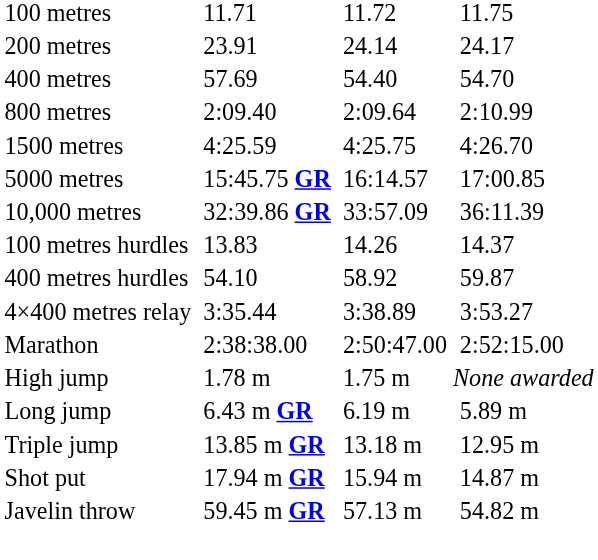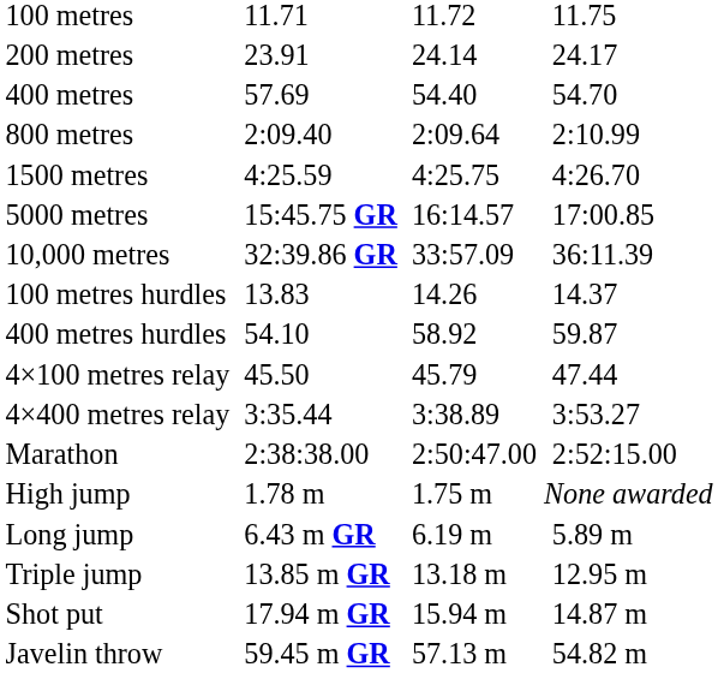 <table>
 <tr>
 <td>100 metres</td>
 <td></td>
 <td>11.71</td>
 <td></td>
 <td>11.72</td>
 <td></td>
 <td>11.75</td>
 </tr>
 <tr>
 <td>200 metres</td>
 <td></td>
 <td>23.91</td>
 <td></td>
 <td>24.14</td>
 <td></td>
 <td>24.17</td>
 </tr>
 <tr>
 <td>400 metres</td>
 <td></td>
 <td>57.69</td>
 <td></td>
 <td>54.40</td>
 <td></td>
 <td>54.70</td>
 </tr>
 <tr>
 <td>800 metres</td>
 <td></td>
 <td>2:09.40</td>
 <td></td>
 <td>2:09.64</td>
 <td></td>
 <td>2:10.99</td>
 </tr>
 <tr>
 <td>1500 metres</td>
 <td></td>
 <td>4:25.59</td>
 <td></td>
 <td>4:25.75</td>
 <td></td>
 <td>4:26.70</td>
 </tr>
 <tr>
 <td>5000 metres</td>
 <td></td>
 <td>15:45.75 <strong><a href='#'>GR</a></strong></td>
 <td></td>
 <td>16:14.57</td>
 <td></td>
 <td>17:00.85</td>
 </tr>
 <tr>
 <td>10,000 metres</td>
 <td></td>
 <td>32:39.86 <strong><a href='#'>GR</a></strong></td>
 <td></td>
 <td>33:57.09</td>
 <td></td>
 <td>36:11.39</td>
 </tr>
 <tr>
 <td>100 metres hurdles</td>
 <td></td>
 <td>13.83</td>
 <td></td>
 <td>14.26</td>
 <td></td>
 <td>14.37</td>
 </tr>
 <tr>
 <td>400 metres hurdles</td>
 <td></td>
 <td>54.10</td>
 <td></td>
 <td>58.92</td>
 <td></td>
 <td>59.87</td>
 </tr>
 <tr>
+<td>4×100 metres relay</td>
+<td></td>
+<td>45.50</td>
+<td></td>
+<td>45.79</td>
+<td></td>
+<td>47.44</td>
+</tr>
+<tr>
 <td>4×400 metres relay</td>
 <td></td>
 <td>3:35.44</td>
 <td></td>
 <td>3:38.89</td>
 <td></td>
 <td>3:53.27</td>
 </tr>
 <tr>
 <td>Marathon</td>
 <td></td>
 <td>2:38:38.00</td>
 <td></td>
 <td>2:50:47.00</td>
 <td></td>
 <td>2:52:15.00</td>
 </tr>
 <tr>
 <td>High jump</td>
 <td></td>
 <td>1.78 m</td>
 <td><br></td>
 <td>1.75 m</td>
 <td colspan="2"><em>None awarded</em></td>
 </tr>
 <tr>
 <td>Long jump</td>
 <td></td>
 <td>6.43 m <strong><a href='#'>GR</a></strong></td>
 <td></td>
 <td>6.19 m</td>
 <td></td>
 <td>5.89 m</td>
 </tr>
 <tr>
 <td>Triple jump</td>
 <td></td>
 <td>13.85 m <strong><a href='#'>GR</a></strong></td>
 <td></td>
 <td>13.18 m</td>
 <td></td>
 <td>12.95 m</td>
 </tr>
 <tr>
 <td>Shot put</td>
 <td></td>
 <td>17.94 m <strong><a href='#'>GR</a></strong></td>
 <td></td>
 <td>15.94 m</td>
 <td></td>
 <td>14.87 m</td>
 </tr>
 <tr>
 <td>Javelin throw</td>
 <td></td>
 <td>59.45 m <strong><a href='#'>GR</a></strong></td>
 <td></td>
 <td>57.13 m</td>
 <td></td>
 <td>54.82 m</td>
 </tr>
 </table>
